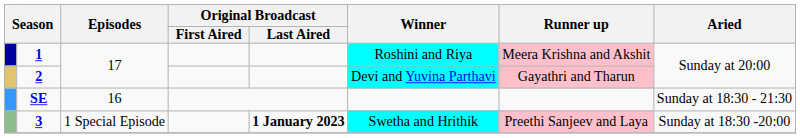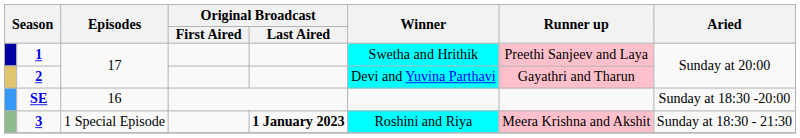 <table class="wikitable" style="text-align:center">
 <tr>
 <th style="padding: 0 8px" colspan="2" rowspan="2">Season</th>
 <th style="padding: 0 8px" rowspan="2">Episodes</th>
 <th colspan="2">Original Broadcast</th>
 <th rowspan="2">Winner</th>
 <th rowspan="2">Runner up</th>
 <th rowspan="2">Aried</th>
 </tr>
 <tr>
 <th style="padding: 0 8px">First Aired</th>
 <th style="padding: 0 8px">Last Aired</th>
 </tr>
 <tr>
 <td style="background:#0000A0"></td>
 <td align="center"><strong><a href='#'>1</a></strong></td>
 <td rowspan="2"align="center">17</td>
 <td align="center"></td>
 <td></td>
-<td style="background:cyan;">Roshini and Riya</td>
-<td style="background:pink;">Meera Krishna and Akshit</td>
+<td style="background:cyan;">Swetha and Hrithik</td>
+<td style="background:pink;">Preethi Sanjeev and Laya</td>
 <td rowspan="2"align="center">Sunday at 20:00</td>
 </tr>
 <tr>
 <td style="background:#E0C56E"></td>
 <td align="center"><strong><a href='#'>2</a></strong></td>
 <td align="center"></td>
 <td></td>
 <td style="background:cyan;">Devi and <a href='#'>Yuvina Parthavi</a></td>
 <td style="background:pink;">Gayathri and Tharun</td>
 </tr>
 <tr>
 <td style="background:#3598FB"></td>
 <td align="center"><strong><a href='#'>SE</a></strong></td>
 <td align="center">16</td>
 <td align="center" colspan="2" style=></td>
 <td></td>
 <td></td>
-<td align="center">Sunday at 18:30 - 21:30</td>
+<td align="center">Sunday at 18:30 -20:00</td>
 </tr>
 <tr>
 <td style="background:#8FBC8F"></td>
 <td align="center"><strong><a href='#'>3</a></strong></td>
 <td>1 Special Episode</td>
 <td align="center"></td>
 <td><strong>1 January 2023</strong></td>
-<td style="background:cyan;">Swetha and Hrithik</td>
-<td style="background:pink;">Preethi Sanjeev and Laya</td>
-<td align="center">Sunday at 18:30 -20:00</td>
+<td style="background:cyan;">Roshini and Riya</td>
+<td style="background:pink;">Meera Krishna and Akshit</td>
+<td align="center">Sunday at 18:30 - 21:30</td>
 </tr>
 <tr>
 </tr>
 </table>
